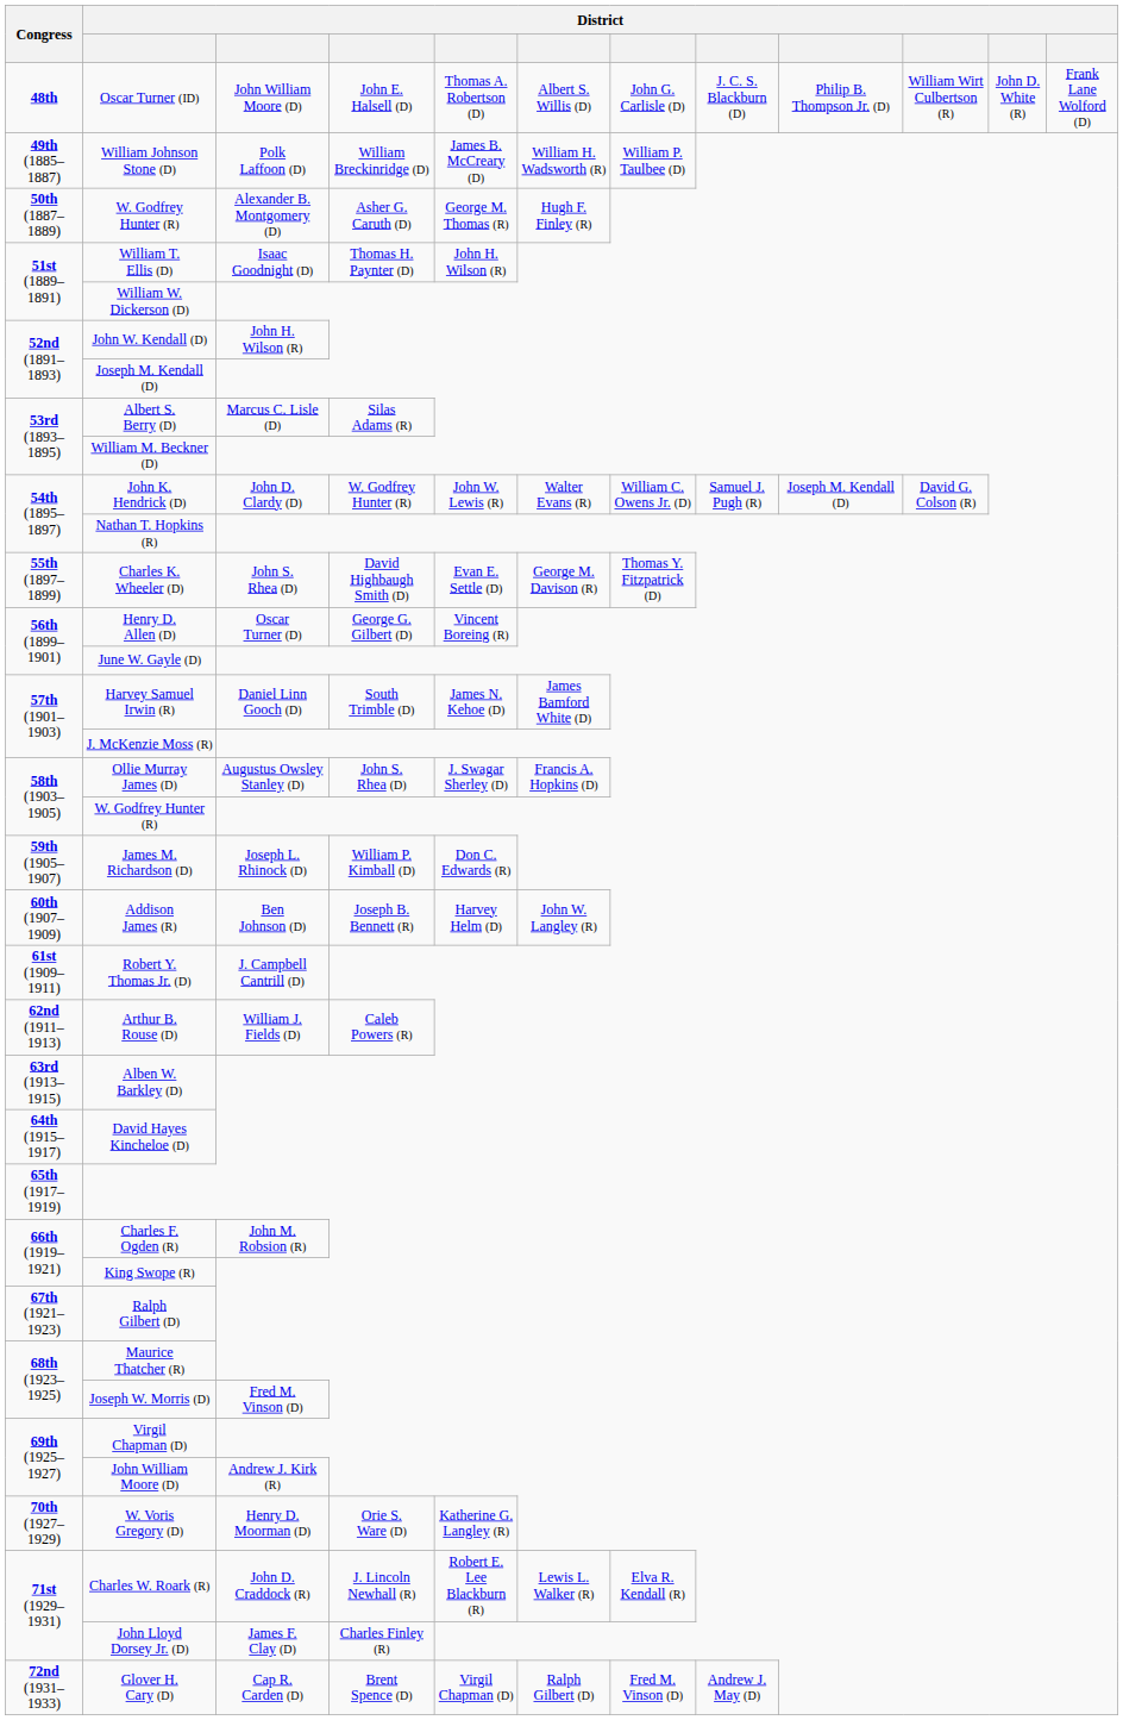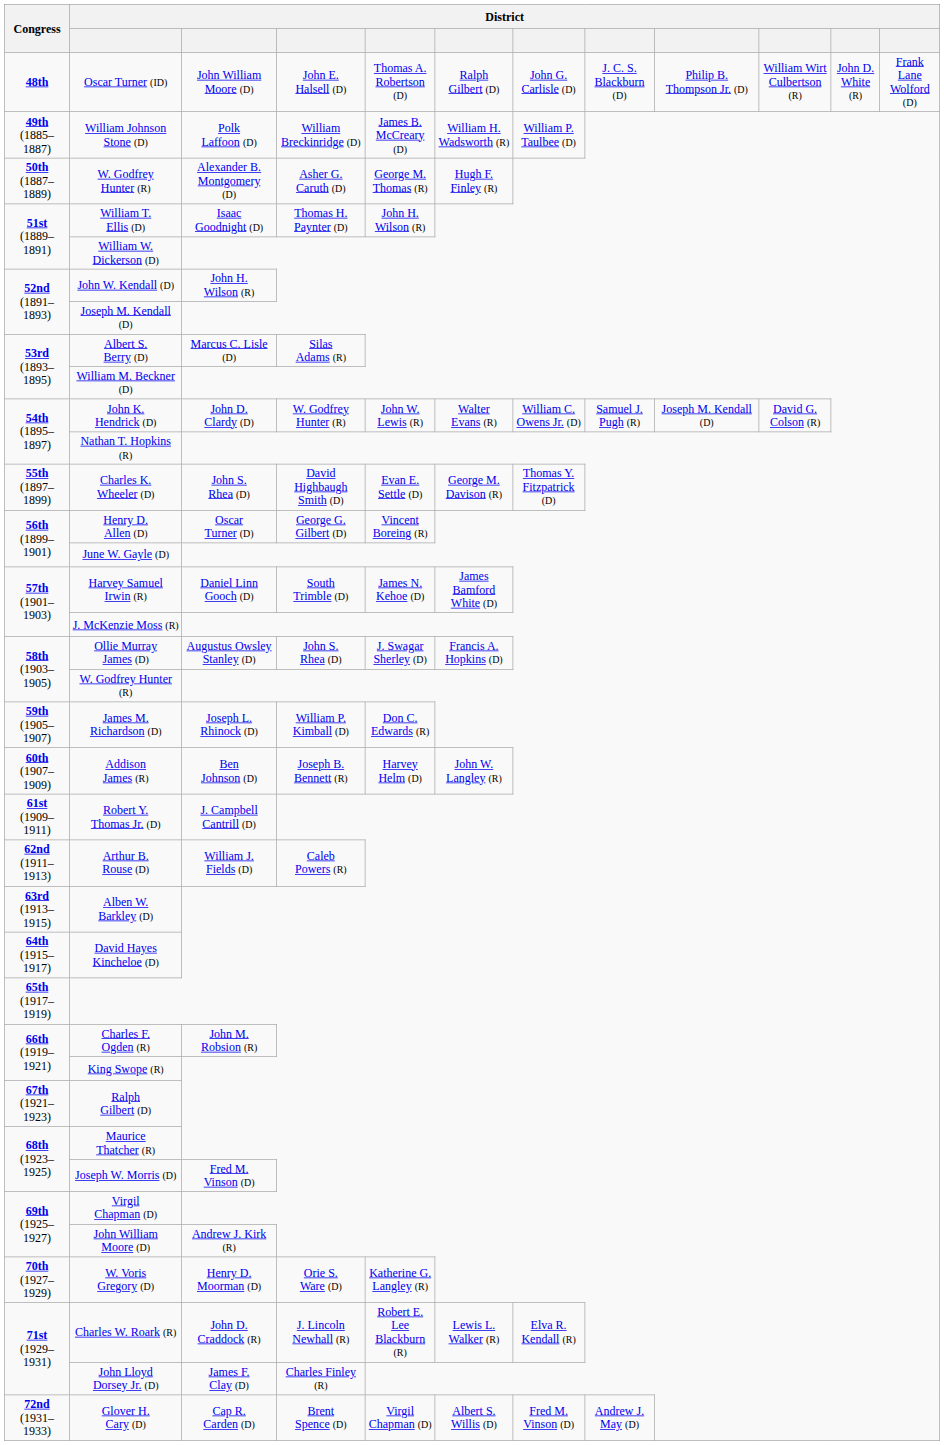 <table class="wikitable sticky-header-multi sortable" style="text-align:center">
 <tr style="height:2em">
 <th rowspan=2  class=unsortable>Congress</th>
 <th colspan=11>District</th>
 </tr>
 <tr style="height:2em">
 <th class=unsortable></th>
 <th class=unsortable></th>
 <th class=unsortable></th>
 <th class=unsortable></th>
 <th class=unsortable></th>
 <th class=unsortable></th>
 <th class=unsortable></th>
 <th class=unsortable></th>
 <th class=unsortable></th>
 <th class=unsortable></th>
 <th class=unsortable></th>
 </tr>
 <tr style="height:2em">
 <td><strong><a href='#'>48th</a></strong><br></td>
 <td><a href='#'>Oscar Turner</a> <small>(ID)</small></td>
 <td><a href='#'>John William<br>Moore</a> <small>(D)</small></td>
 <td><a href='#'>John E.<br>Halsell</a> <small>(D)</small></td>
 <td><a href='#'>Thomas A.<br>Robertson</a> <small>(D)</small></td>
-<td><a href='#'>Albert S.<br>Willis</a> <small>(D)</small></td>
+<td><a href='#'>Ralph<br>Gilbert</a> <small>(D)</small></td>
 <td><a href='#'>John G.<br>Carlisle</a> <small>(D)</small></td>
 <td><a href='#'>J. C. S.<br>Blackburn</a> <small>(D)</small></td>
 <td><a href='#'>Philip B.<br>Thompson Jr.</a> <small>(D)</small></td>
 <td><a href='#'>William Wirt<br>Culbertson</a> <small>(R)</small></td>
 <td><a href='#'>John D.<br>White</a> <small>(R)</small></td>
 <td><a href='#'>Frank Lane<br>Wolford</a> <small>(D)</small></td>
 </tr>
 <tr style="height:2em">
 <td><strong><a href='#'>49th</a></strong><br>(1885–1887)</td>
 <td><a href='#'>William Johnson<br>Stone</a> <small>(D)</small></td>
 <td><a href='#'>Polk<br>Laffoon</a> <small>(D)</small></td>
 <td><a href='#'>William<br>Breckinridge</a> <small>(D)</small></td>
 <td><a href='#'>James B.<br>McCreary</a> <small>(D)</small></td>
 <td><a href='#'>William H.<br>Wadsworth</a> <small>(R)</small></td>
 <td><a href='#'>William P.<br>Taulbee</a> <small>(D)</small></td>
 </tr>
 <tr style="height:2em">
 <td><strong><a href='#'>50th</a></strong><br>(1887–1889)</td>
 <td><a href='#'>W. Godfrey<br>Hunter</a> <small>(R)</small></td>
 <td><a href='#'>Alexander B.<br>Montgomery</a><br><small>(D)</small></td>
 <td><a href='#'>Asher G.<br>Caruth</a> <small>(D)</small></td>
 <td><a href='#'>George M.<br>Thomas</a> <small>(R)</small></td>
 <td><a href='#'>Hugh F.<br>Finley</a> <small>(R)</small></td>
 </tr>
 <tr style="height:2em">
 <td rowspan=2><strong><a href='#'>51st</a></strong><br>(1889–1891)</td>
 <td><a href='#'>William T.<br>Ellis</a> <small>(D)</small></td>
 <td><a href='#'>Isaac<br>Goodnight</a> <small>(D)</small></td>
 <td><a href='#'>Thomas H.<br>Paynter</a> <small>(D)</small></td>
 <td><a href='#'>John H.<br>Wilson</a> <small>(R)</small></td>
 </tr>
 <tr style="height:2em">
 <td><a href='#'>William W.<br>Dickerson</a> <small>(D)</small></td>
 </tr>
 <tr style="height:2em">
 <td rowspan=2><strong><a href='#'>52nd</a></strong><br>(1891–1893)</td>
 <td><a href='#'>John W. Kendall</a> <small>(D)</small></td>
 <td><a href='#'>John H.<br>Wilson</a> <small>(R)</small></td>
 </tr>
 <tr style="height:2em">
 <td><a href='#'>Joseph M. Kendall</a> <small>(D)</small></td>
 </tr>
 <tr style="height:2em">
 <td rowspan=2><strong><a href='#'>53rd</a></strong><br>(1893–1895)</td>
 <td><a href='#'>Albert S.<br>Berry</a> <small>(D)</small></td>
 <td><a href='#'>Marcus C. Lisle</a> <small>(D)</small></td>
 <td><a href='#'>Silas<br>Adams</a> <small>(R)</small></td>
 </tr>
 <tr style="height:2em">
 <td><a href='#'>William M. Beckner</a> <small>(D)</small></td>
 </tr>
 <tr style="height:2em">
 <td rowspan=2><strong><a href='#'>54th</a></strong><br>(1895–1897)</td>
 <td><a href='#'>John K.<br>Hendrick</a> <small>(D)</small></td>
 <td><a href='#'>John D.<br>Clardy</a> <small>(D)</small></td>
 <td><a href='#'>W. Godfrey<br>Hunter</a> <small>(R)</small></td>
 <td><a href='#'>John W.<br>Lewis</a> <small>(R)</small></td>
 <td><a href='#'>Walter<br>Evans</a> <small>(R)</small></td>
 <td><a href='#'>William C.<br>Owens Jr.</a> <small>(D)</small></td>
 <td><a href='#'>Samuel J.<br>Pugh</a> <small>(R)</small></td>
 <td><a href='#'>Joseph M. Kendall</a> <small>(D)</small></td>
 <td><a href='#'>David G.<br>Colson</a> <small>(R)</small></td>
 </tr>
 <tr style="height:2em">
 <td><a href='#'>Nathan T. Hopkins</a> <small>(R)</small></td>
 </tr>
 <tr style="height:2em">
 <td><strong><a href='#'>55th</a></strong><br>(1897–1899)</td>
 <td><a href='#'>Charles K.<br>Wheeler</a> <small>(D)</small></td>
 <td><a href='#'>John S.<br>Rhea</a> <small>(D)</small></td>
 <td><a href='#'>David<br>Highbaugh<br>Smith</a> <small>(D)</small></td>
 <td><a href='#'>Evan E.<br>Settle</a> <small>(D)</small></td>
 <td><a href='#'>George M.<br>Davison</a> <small>(R)</small></td>
 <td><a href='#'>Thomas Y.<br>Fitzpatrick</a> <small>(D)</small></td>
 </tr>
 <tr style="height:2em">
 <td rowspan=2><strong><a href='#'>56th</a></strong><br>(1899–1901)</td>
 <td><a href='#'>Henry D.<br>Allen</a> <small>(D)</small></td>
 <td><a href='#'>Oscar<br>Turner</a> <small>(D)</small></td>
 <td><a href='#'>George G.<br>Gilbert</a> <small>(D)</small></td>
 <td><a href='#'>Vincent<br>Boreing</a> <small>(R)</small></td>
 </tr>
 <tr style="height:2em">
 <td><a href='#'>June W. Gayle</a> <small>(D)</small></td>
 </tr>
 <tr style="height:2em">
 <td rowspan=2><strong><a href='#'>57th</a></strong><br>(1901–1903)</td>
 <td><a href='#'>Harvey Samuel<br>Irwin</a> <small>(R)</small></td>
 <td><a href='#'>Daniel Linn<br>Gooch</a> <small>(D)</small></td>
 <td><a href='#'>South<br>Trimble</a> <small>(D)</small></td>
 <td><a href='#'>James N.<br>Kehoe</a> <small>(D)</small></td>
 <td><a href='#'>James Bamford<br>White</a> <small>(D)</small></td>
 </tr>
 <tr style="height:2em">
 <td><a href='#'>J. McKenzie Moss</a> <small>(R)</small></td>
 </tr>
 <tr style="height:2em">
 <td rowspan=2><strong><a href='#'>58th</a></strong><br>(1903–1905)</td>
 <td><a href='#'>Ollie Murray<br>James</a> <small>(D)</small></td>
 <td><a href='#'>Augustus Owsley<br>Stanley</a> <small>(D)</small></td>
 <td><a href='#'>John S.<br>Rhea</a> <small>(D)</small></td>
 <td><a href='#'>J. Swagar<br>Sherley</a> <small>(D)</small></td>
 <td><a href='#'>Francis A.<br>Hopkins</a> <small>(D)</small></td>
 </tr>
 <tr style="height:2em">
 <td><a href='#'>W. Godfrey Hunter</a> <small>(R)</small></td>
 </tr>
 <tr style="height:2em">
 <td><strong><a href='#'>59th</a></strong><br>(1905–1907)</td>
 <td><a href='#'>James M.<br>Richardson</a> <small>(D)</small></td>
 <td><a href='#'>Joseph L.<br>Rhinock</a> <small>(D)</small></td>
 <td><a href='#'>William P.<br>Kimball</a> <small>(D)</small></td>
 <td><a href='#'>Don C.<br>Edwards</a> <small>(R)</small></td>
 </tr>
 <tr style="height:2em">
 <td><strong><a href='#'>60th</a></strong><br>(1907–1909)</td>
 <td><a href='#'>Addison<br>James</a> <small>(R)</small></td>
 <td><a href='#'>Ben<br>Johnson</a> <small>(D)</small></td>
 <td><a href='#'>Joseph B.<br>Bennett</a> <small>(R)</small></td>
 <td><a href='#'>Harvey<br>Helm</a> <small>(D)</small></td>
 <td><a href='#'>John W.<br>Langley</a> <small>(R)</small></td>
 </tr>
 <tr style="height:2em">
 <td><strong><a href='#'>61st</a></strong><br>(1909–1911)</td>
 <td><a href='#'>Robert Y.<br>Thomas Jr.</a> <small>(D)</small></td>
 <td><a href='#'>J. Campbell<br>Cantrill</a> <small>(D)</small></td>
 </tr>
 <tr style="height:2em">
 <td><strong><a href='#'>62nd</a></strong><br>(1911–1913)</td>
 <td><a href='#'>Arthur B.<br>Rouse</a> <small>(D)</small></td>
 <td><a href='#'>William J.<br>Fields</a> <small>(D)</small></td>
 <td><a href='#'>Caleb<br>Powers</a> <small>(R)</small></td>
 </tr>
 <tr style="height:2em">
 <td><strong><a href='#'>63rd</a></strong><br>(1913–1915)</td>
 <td><a href='#'>Alben W.<br>Barkley</a> <small>(D)</small></td>
 </tr>
 <tr style="height:2em">
 <td><strong><a href='#'>64th</a></strong><br>(1915–1917)</td>
 <td><a href='#'>David Hayes<br>Kincheloe</a> <small>(D)</small></td>
 </tr>
 <tr style="height:2em">
 <td><strong><a href='#'>65th</a></strong><br>(1917–1919)</td>
 </tr>
 <tr style="height:2em">
 <td rowspan=2><strong><a href='#'>66th</a></strong><br>(1919–1921)</td>
 <td><a href='#'>Charles F.<br>Ogden</a> <small>(R)</small></td>
 <td><a href='#'>John M.<br>Robsion</a> <small>(R)</small></td>
 </tr>
 <tr style="height:2em">
 <td><a href='#'>King Swope</a> <small>(R)</small></td>
 </tr>
 <tr style="height:2em">
 <td><strong><a href='#'>67th</a></strong><br>(1921–1923)</td>
 <td><a href='#'>Ralph<br>Gilbert</a> <small>(D)</small></td>
 </tr>
 <tr style="height:2em">
 <td rowspan=2><strong><a href='#'>68th</a></strong><br>(1923–1925)</td>
 <td><a href='#'>Maurice<br>Thatcher</a> <small>(R)</small></td>
 </tr>
 <tr style="height:2em">
 <td><a href='#'>Joseph W. Morris</a> <small>(D)</small></td>
 <td><a href='#'>Fred M.<br>Vinson</a> <small>(D)</small></td>
 </tr>
 <tr style="height:2em">
 <td rowspan=2><strong><a href='#'>69th</a></strong><br>(1925–1927)</td>
 <td><a href='#'>Virgil<br>Chapman</a> <small>(D)</small></td>
 </tr>
 <tr style="height:2em">
 <td><a href='#'>John William<br>Moore</a> <small>(D)</small></td>
 <td><a href='#'>Andrew J. Kirk</a> <small>(R)</small></td>
 </tr>
 <tr style="height:2em">
 <td><strong><a href='#'>70th</a></strong><br>(1927–1929)</td>
 <td><a href='#'>W. Voris<br>Gregory</a> <small>(D)</small></td>
 <td><a href='#'>Henry D.<br>Moorman</a> <small>(D)</small></td>
 <td><a href='#'>Orie S.<br>Ware</a> <small>(D)</small></td>
 <td><a href='#'>Katherine G.<br>Langley</a> <small>(R)</small></td>
 </tr>
 <tr style="height:2em">
 <td rowspan=2><strong><a href='#'>71st</a></strong><br>(1929–1931)</td>
 <td><a href='#'>Charles W. Roark</a> <small>(R)</small></td>
 <td><a href='#'>John D.<br>Craddock</a> <small>(R)</small></td>
 <td><a href='#'>J. Lincoln<br>Newhall</a> <small>(R)</small></td>
 <td><a href='#'>Robert E. Lee<br>Blackburn</a> <small>(R)</small></td>
 <td><a href='#'>Lewis L.<br>Walker</a> <small>(R)</small></td>
 <td><a href='#'>Elva R.<br>Kendall</a> <small>(R)</small></td>
 </tr>
 <tr style="height:2em">
 <td><a href='#'>John Lloyd<br>Dorsey Jr.</a> <small>(D)</small></td>
 <td><a href='#'>James F.<br>Clay</a> <small>(D)</small></td>
 <td><a href='#'>Charles Finley</a> <small>(R)</small></td>
 </tr>
 <tr style="height:2em">
 <td><strong><a href='#'>72nd</a></strong><br>(1931–1933)</td>
 <td><a href='#'>Glover H.<br>Cary</a> <small>(D)</small></td>
 <td><a href='#'>Cap R.<br>Carden</a> <small>(D)</small></td>
 <td><a href='#'>Brent<br>Spence</a> <small>(D)</small></td>
 <td><a href='#'>Virgil<br>Chapman</a> <small>(D)</small></td>
-<td><a href='#'>Ralph<br>Gilbert</a> <small>(D)</small></td>
+<td><a href='#'>Albert S.<br>Willis</a> <small>(D)</small></td>
 <td><a href='#'>Fred M.<br>Vinson</a> <small>(D)</small></td>
 <td><a href='#'>Andrew J.<br>May</a> <small>(D)</small></td>
 </tr>
 </table>
